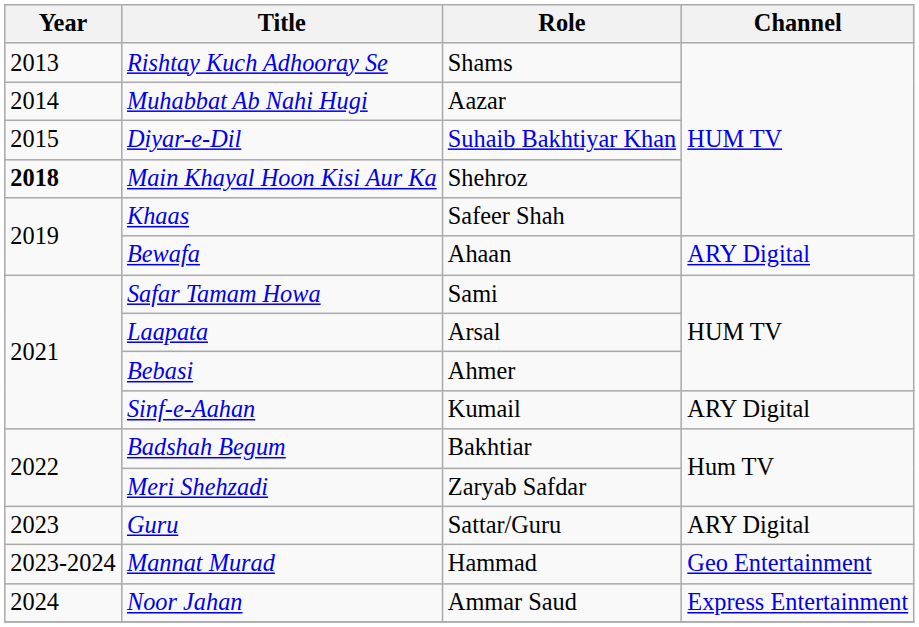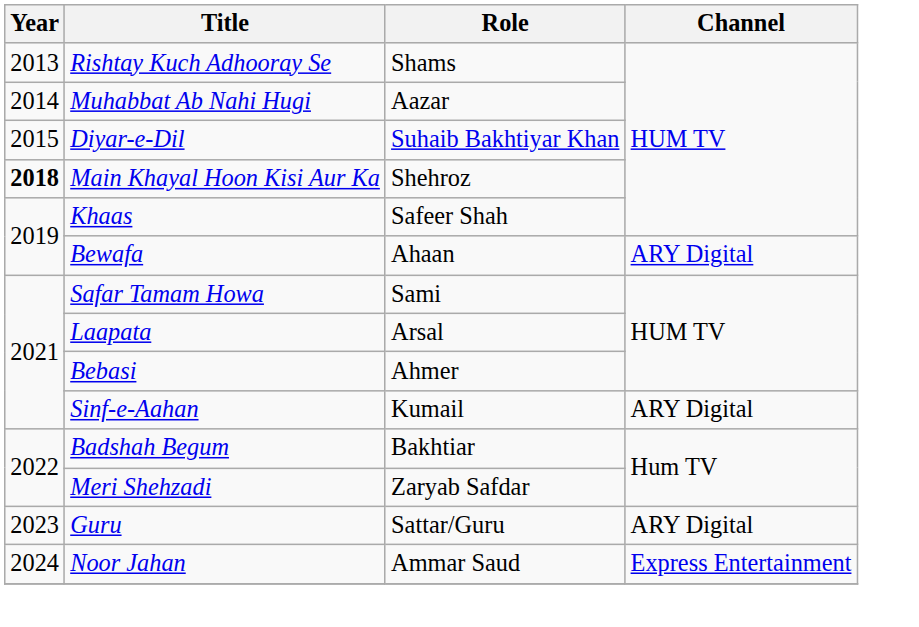 <table class="wikitable sortable">
 <tr>
 <th>Year</th>
 <th>Title</th>
 <th>Role</th>
 <th>Channel</th>
 </tr>
 <tr>
 <td>2013</td>
 <td><em><a href='#'>Rishtay Kuch Adhooray Se</a></em></td>
 <td>Shams</td>
 <td rowspan="5"><a href='#'>HUM TV</a></td>
 </tr>
 <tr>
 <td>2014</td>
 <td><em><a href='#'>Muhabbat Ab Nahi Hugi</a></em></td>
 <td>Aazar</td>
 </tr>
 <tr>
 <td>2015</td>
 <td><em><a href='#'>Diyar-e-Dil</a></em></td>
 <td><a href='#'>Suhaib Bakhtiyar Khan</a></td>
 </tr>
 <tr>
 <td><strong>2018</strong></td>
 <td><em><a href='#'>Main Khayal Hoon Kisi Aur Ka</a></em></td>
 <td>Shehroz</td>
 </tr>
 <tr>
 <td rowspan="2">2019</td>
 <td><em><a href='#'>Khaas</a></em></td>
 <td>Safeer Shah</td>
 </tr>
 <tr>
 <td><em><a href='#'>Bewafa</a></em></td>
 <td>Ahaan</td>
 <td><a href='#'>ARY Digital</a></td>
 </tr>
 <tr>
 <td rowspan="4">2021</td>
 <td><em><a href='#'>Safar Tamam Howa</a></em></td>
 <td>Sami</td>
 <td rowspan="3">HUM TV</td>
 </tr>
 <tr>
 <td><em><a href='#'>Laapata</a></em></td>
 <td>Arsal</td>
 </tr>
 <tr>
 <td><em><a href='#'>Bebasi</a></em></td>
 <td>Ahmer</td>
 </tr>
 <tr>
 <td><em><a href='#'>Sinf-e-Aahan</a></em></td>
 <td>Kumail</td>
 <td>ARY Digital</td>
 </tr>
 <tr>
 <td rowspan="2">2022</td>
 <td><em><a href='#'>Badshah Begum</a></em></td>
 <td>Bakhtiar</td>
 <td rowspan="2">Hum TV</td>
 </tr>
 <tr>
 <td><em><a href='#'>Meri Shehzadi</a></em></td>
 <td>Zaryab Safdar</td>
 </tr>
 <tr>
 <td>2023</td>
 <td><em><a href='#'>Guru</a></em></td>
 <td>Sattar/Guru</td>
 <td>ARY Digital</td>
 </tr>
 <tr>
-<td>2023-2024</td>
-<td><em><a href='#'>Mannat Murad</a></em></td>
-<td>Hammad</td>
-<td><a href='#'>Geo Entertainment</a></td>
-</tr>
-<tr>
 <td>2024</td>
 <td><em><a href='#'>Noor Jahan</a></em></td>
 <td>Ammar Saud</td>
 <td><a href='#'>Express Entertainment</a></td>
 </tr>
 <tr>
 </tr>
 </table>
